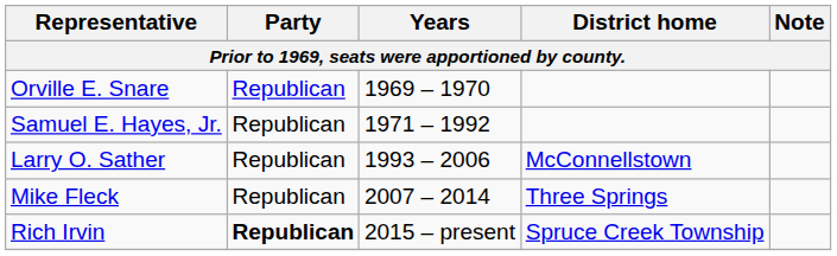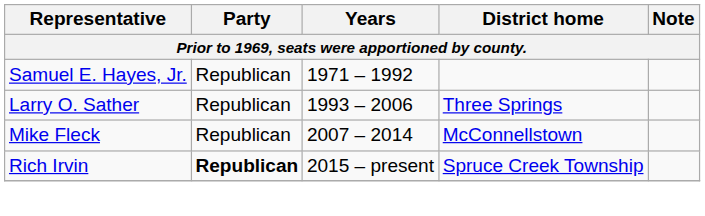 <table class=wikitable>
 <tr valign=bottom>
 <th>Representative</th>
 <th>Party</th>
 <th>Years</th>
 <th>District home</th>
 <th>Note</th>
 </tr>
 <tr>
 <th colspan=5 style="font-size: 80%;"><em>Prior to 1969, seats were apportioned by county.</em></th>
 </tr>
 <tr>
-<td><a href='#'>Orville E. Snare</a></td>
-<td><a href='#'>Republican</a></td>
-<td>1969 – 1970</td>
-<td></td>
-<td></td>
-</tr>
-<tr>
 <td><a href='#'>Samuel E. Hayes, Jr.</a></td>
 <td>Republican</td>
 <td>1971 – 1992</td>
 <td></td>
 <td></td>
 </tr>
 <tr>
 <td><a href='#'>Larry O. Sather</a></td>
 <td>Republican</td>
 <td>1993 – 2006</td>
-<td><a href='#'>McConnellstown</a></td>
+<td><a href='#'>Three Springs</a></td>
 <td></td>
 </tr>
 <tr>
 <td><a href='#'>Mike Fleck</a></td>
 <td>Republican</td>
 <td>2007 – 2014</td>
-<td><a href='#'>Three Springs</a></td>
+<td><a href='#'>McConnellstown</a></td>
 <td></td>
 </tr>
 <tr>
 <td><a href='#'>Rich Irvin</a></td>
 <td><strong>Republican</strong></td>
 <td>2015 – present</td>
 <td><a href='#'>Spruce Creek Township</a></td>
 <td></td>
 </tr>
 <tr>
 </tr>
 </table>
